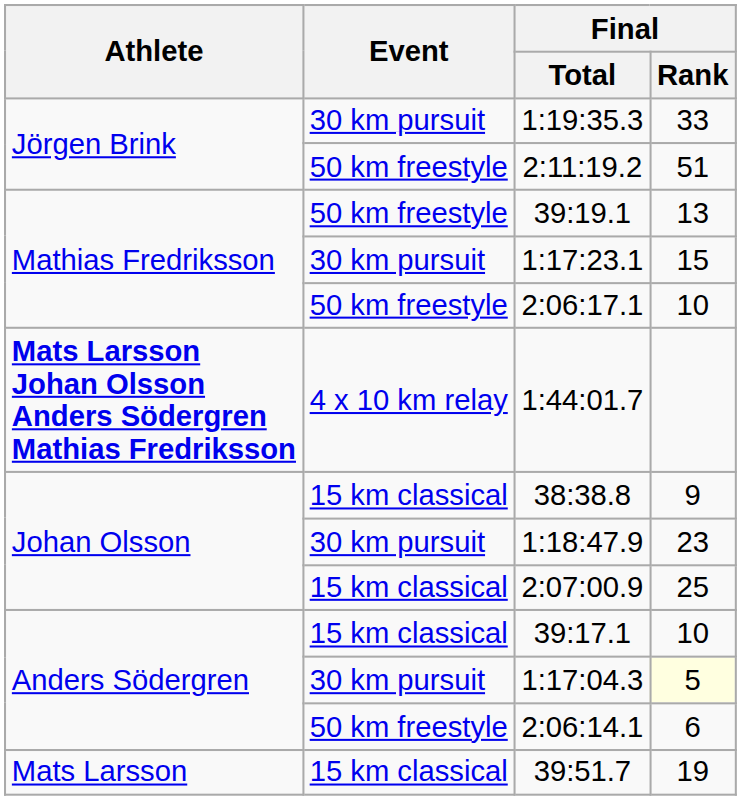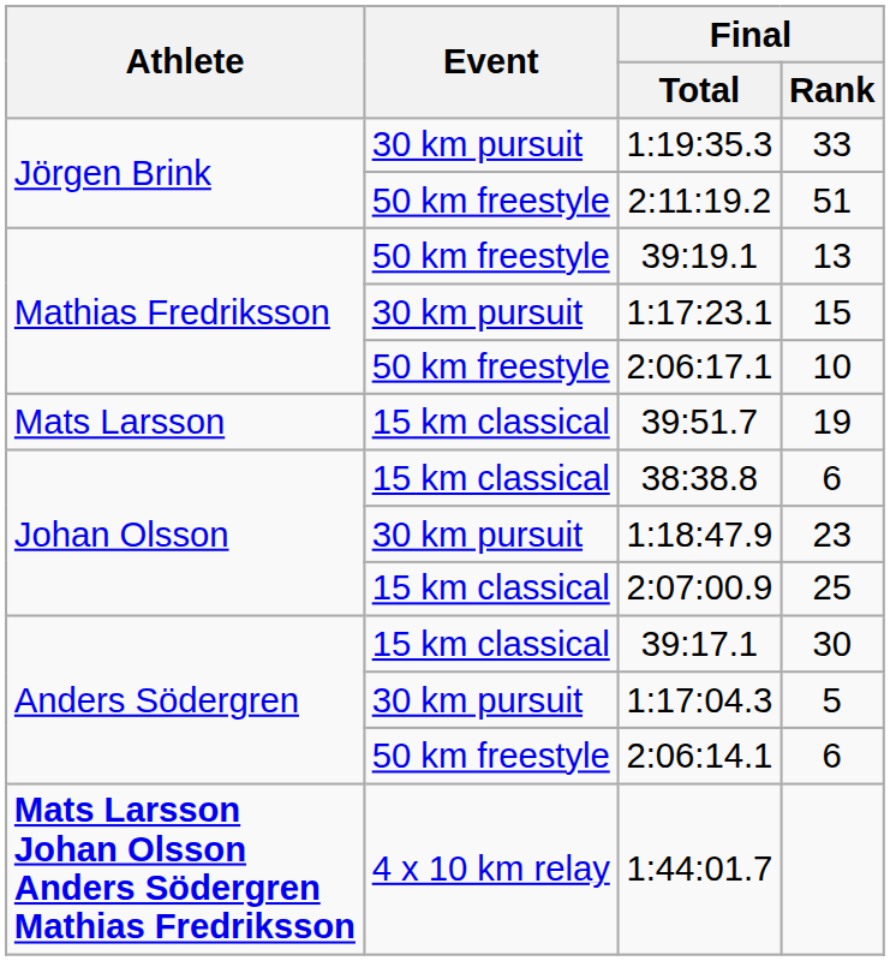 <table class="wikitable" style="font-size:90%">
 <tr>
 <th rowspan="2">Athlete</th>
 <th rowspan="2">Event</th>
 <th colspan="2">Final</th>
 </tr>
 <tr>
 <th>Total</th>
 <th>Rank</th>
 </tr>
 <tr>
 <td rowspan=2><a href='#'>Jörgen Brink</a></td>
 <td><a href='#'>30 km pursuit</a></td>
 <td align="center">1:19:35.3</td>
 <td align="center">33</td>
 </tr>
 <tr>
 <td><a href='#'>50 km freestyle</a></td>
 <td align="center">2:11:19.2</td>
 <td align="center">51</td>
 </tr>
 <tr>
 <td rowspan=3><a href='#'>Mathias Fredriksson</a></td>
 <td><a href='#'>50 km freestyle</a></td>
 <td align="center">39:19.1</td>
 <td align="center">13</td>
 </tr>
 <tr>
 <td><a href='#'>30 km pursuit</a></td>
 <td align="center">1:17:23.1</td>
 <td align="center">15</td>
 </tr>
 <tr>
 <td><a href='#'>50 km freestyle</a></td>
 <td align="center">2:06:17.1</td>
 <td align="center">10</td>
 </tr>
 <tr>
-<td><strong><a href='#'>Mats Larsson</a><br><a href='#'>Johan Olsson</a><br><a href='#'>Anders Södergren</a><br><a href='#'>Mathias Fredriksson</a></strong></td>
-<td><a href='#'>4 x 10 km relay</a></td>
-<td align="center">1:44:01.7</td>
-<td align="center"></td>
+<td><a href='#'>Mats Larsson</a></td>
+<td><a href='#'>15 km classical</a></td>
+<td align="center">39:51.7</td>
+<td align="center">19</td>
 </tr>
 <tr>
 <td rowspan=3><a href='#'>Johan Olsson</a></td>
 <td><a href='#'>15 km classical</a></td>
 <td align="center">38:38.8</td>
-<td align="center">9</td>
+<td align="center">6</td>
 </tr>
 <tr>
 <td><a href='#'>30 km pursuit</a></td>
 <td align="center">1:18:47.9</td>
 <td align="center">23</td>
 </tr>
 <tr>
 <td><a href='#'>15 km classical</a></td>
 <td align="center">2:07:00.9</td>
 <td align="center">25</td>
 </tr>
 <tr>
 <td rowspan=3><a href='#'>Anders Södergren</a></td>
 <td><a href='#'>15 km classical</a></td>
 <td align="center">39:17.1</td>
-<td align="center">10</td>
+<td align="center">30</td>
 </tr>
 <tr>
 <td><a href='#'>30 km pursuit</a></td>
 <td align="center">1:17:04.3</td>
-<td align="center" style="background: lightyellow;">5</td>
+<td align="center">5</td>
 </tr>
 <tr>
 <td><a href='#'>50 km freestyle</a></td>
 <td align="center">2:06:14.1</td>
 <td align="center">6</td>
 </tr>
 <tr>
-<td><a href='#'>Mats Larsson</a></td>
-<td><a href='#'>15 km classical</a></td>
-<td align="center">39:51.7</td>
-<td align="center">19</td>
+<td><strong><a href='#'>Mats Larsson</a><br><a href='#'>Johan Olsson</a><br><a href='#'>Anders Södergren</a><br><a href='#'>Mathias Fredriksson</a></strong></td>
+<td><a href='#'>4 x 10 km relay</a></td>
+<td align="center">1:44:01.7</td>
+<td align="center"></td>
 </tr>
 </table>
